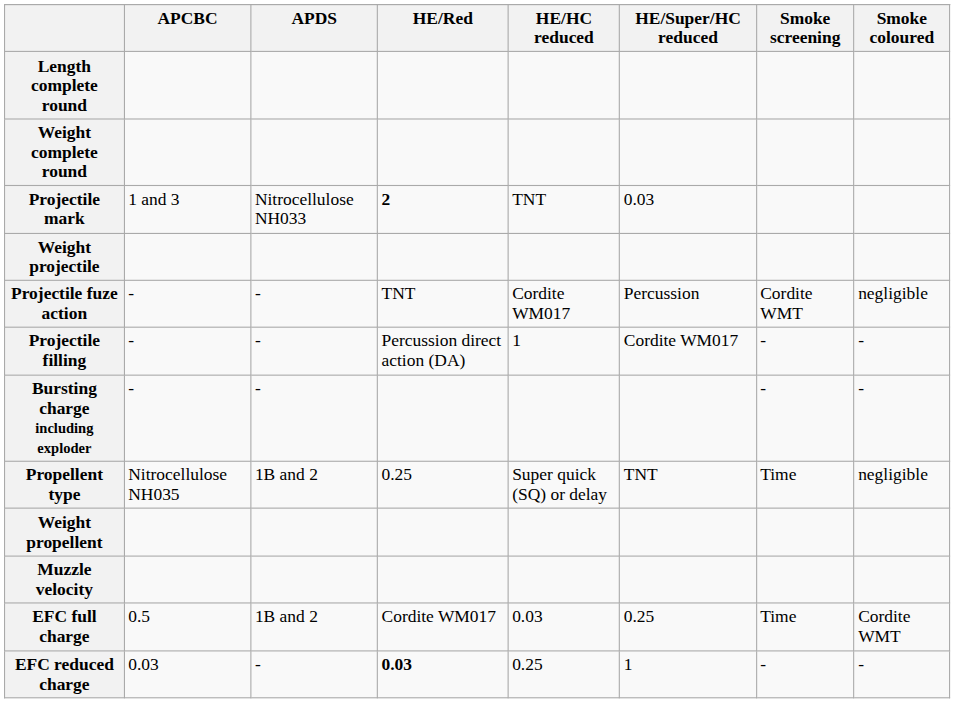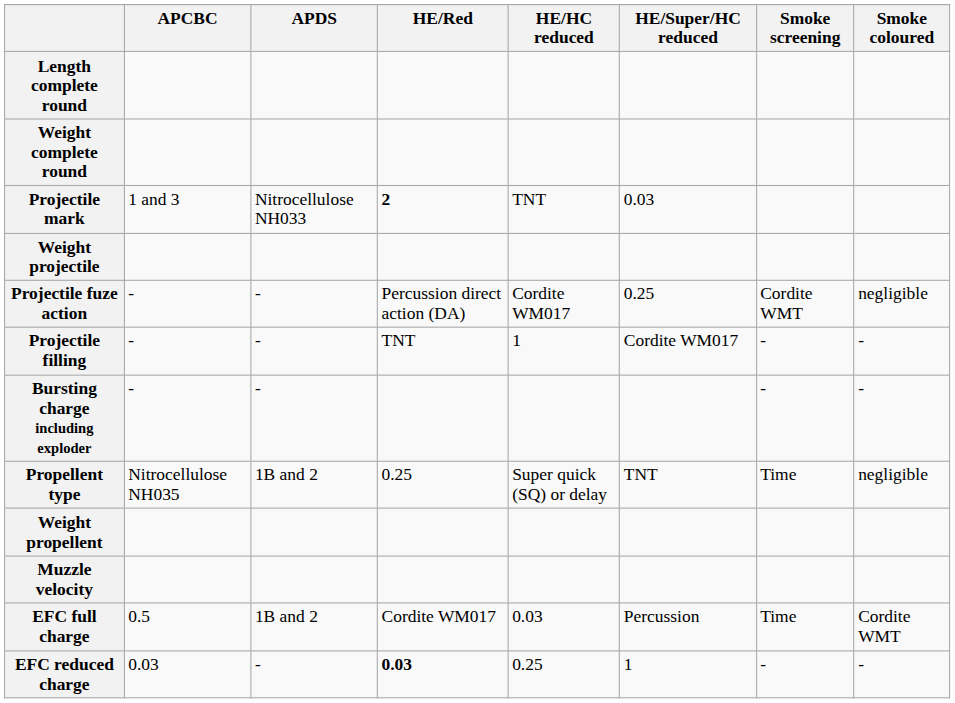 <table class="wikitable">
 <tr valign="top">
 </tr>
 <tr>
 </tr>
 <tr valign="top">
 <th></th>
 <th>APCBC</th>
 <th>APDS</th>
 <th>HE/Red</th>
 <th>HE/HC reduced</th>
 <th>HE/Super/HC reduced</th>
 <th>Smoke screening</th>
 <th>Smoke coloured</th>
 </tr>
 <tr valign="top">
 <th>Length complete round</th>
 <td></td>
 <td></td>
 <td></td>
 <td></td>
 <td></td>
 <td></td>
 <td></td>
 </tr>
 <tr valign="top">
 <th>Weight complete round</th>
 <td></td>
 <td></td>
 <td></td>
 <td></td>
 <td></td>
 <td></td>
 <td></td>
 </tr>
 <tr valign="top">
 <th>Projectile mark</th>
 <td>1 and 3</td>
 <td>Nitrocellulose NH033</td>
 <td><strong>2</strong></td>
 <td>TNT</td>
 <td>0.03</td>
 <td></td>
 <td></td>
 </tr>
 <tr valign="top">
 <th>Weight projectile</th>
 <td></td>
 <td></td>
 <td></td>
 <td></td>
 <td></td>
 <td></td>
 <td></td>
 </tr>
 <tr valign="top">
 <th>Projectile fuze action</th>
 <td>-</td>
 <td>-</td>
-<td>TNT</td>
+<td>Percussion direct action (DA)</td>
 <td>Cordite WM017</td>
-<td>Percussion</td>
+<td>0.25</td>
 <td>Cordite WMT</td>
 <td>negligible</td>
 </tr>
 <tr valign="top">
 <th>Projectile filling</th>
 <td>-</td>
 <td>-</td>
-<td>Percussion direct action (DA)</td>
+<td>TNT</td>
 <td>1</td>
 <td>Cordite WM017</td>
 <td>-</td>
 <td>-</td>
 </tr>
 <tr valign="top">
 <th>Bursting charge <br><small>including exploder</small></th>
 <td>-</td>
 <td>-</td>
 <td></td>
 <td></td>
 <td></td>
 <td>-</td>
 <td>-</td>
 </tr>
 <tr valign="top">
 <th>Propellent type</th>
 <td>Nitrocellulose NH035</td>
 <td>1B and 2</td>
 <td>0.25</td>
 <td>Super quick (SQ) or delay</td>
 <td>TNT</td>
 <td>Time</td>
 <td>negligible</td>
 </tr>
 <tr valign="top">
 <th>Weight propellent</th>
 <td></td>
 <td></td>
 <td></td>
 <td></td>
 <td></td>
 <td></td>
 <td></td>
 </tr>
 <tr valign="top">
 <th>Muzzle velocity</th>
 <td></td>
 <td></td>
 <td></td>
 <td></td>
 <td></td>
 <td></td>
 <td></td>
 </tr>
 <tr valign="top">
 <th>EFC full charge</th>
 <td>0.5</td>
 <td>1B and 2</td>
 <td>Cordite WM017</td>
 <td>0.03</td>
-<td>0.25</td>
+<td>Percussion</td>
 <td>Time</td>
 <td>Cordite WMT</td>
 </tr>
 <tr valign="top">
 <th>EFC reduced charge</th>
 <td>0.03</td>
 <td>-</td>
 <td><strong>0.03</strong></td>
 <td>0.25</td>
 <td>1</td>
 <td>-</td>
 <td>-</td>
 </tr>
 </table>
